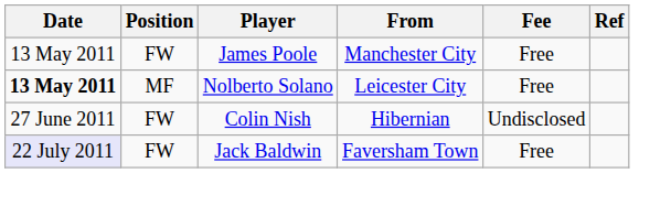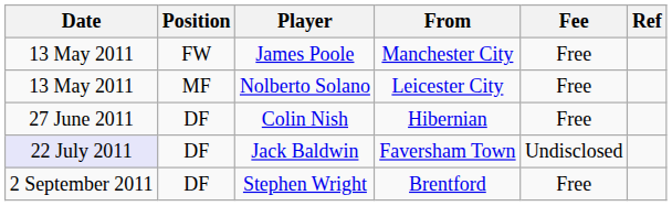 <table class="wikitable" style="font-size: 95%; text-align: center;">
 <tr>
 <th>Date</th>
 <th>Position</th>
 <th>Player</th>
 <th>From</th>
 <th>Fee</th>
 <th>Ref</th>
 </tr>
 <tr>
 <td>13 May 2011</td>
 <td>FW</td>
 <td><a href='#'>James Poole</a></td>
 <td><a href='#'>Manchester City</a></td>
 <td>Free</td>
 <td></td>
 </tr>
 <tr>
-<td><strong>13 May 2011</strong></td>
+<td>13 May 2011</td>
 <td>MF</td>
 <td><a href='#'>Nolberto Solano</a></td>
 <td><a href='#'>Leicester City</a></td>
 <td>Free</td>
 <td></td>
 </tr>
 <tr>
 <td>27 June 2011</td>
-<td>FW</td>
+<td>DF</td>
 <td><a href='#'>Colin Nish</a></td>
 <td><a href='#'>Hibernian</a></td>
+<td>Free</td>
+<td></td>
+</tr>
+<tr>
+<td style="background: lavender;">22 July 2011</td>
+<td>DF</td>
+<td><a href='#'>Jack Baldwin</a></td>
+<td><a href='#'>Faversham Town</a></td>
 <td>Undisclosed</td>
 <td></td>
 </tr>
 <tr>
-<td style="background: lavender;">22 July 2011</td>
-<td>FW</td>
-<td><a href='#'>Jack Baldwin</a></td>
-<td><a href='#'>Faversham Town</a></td>
+<td>2 September 2011</td>
+<td>DF</td>
+<td><a href='#'>Stephen Wright</a></td>
+<td><a href='#'>Brentford</a></td>
 <td>Free</td>
 <td></td>
 </tr>
 </table>
